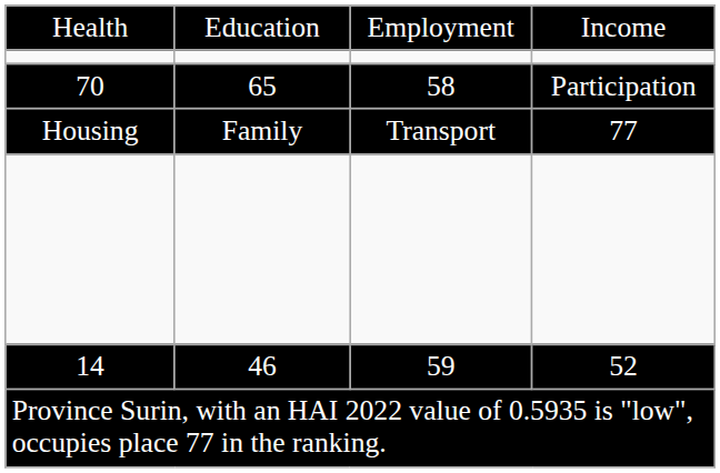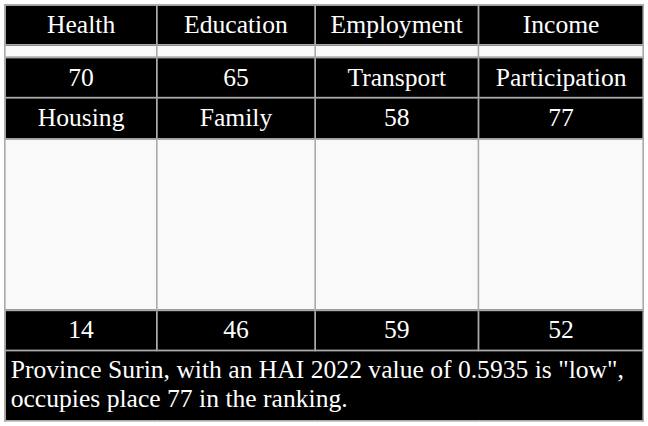 <table class="wikitable floatright" style="width:400px;">
 <tr>
 <td style="text-align:center; width:100px; background:black; color:white;">Health</td>
 <td style="text-align:center; width:100px; background:black; color:white;">Education</td>
 <td style="text-align:center; width:100px; background:black; color:white;">Employment</td>
 <td style="text-align:center; width:100px; background:black; color:white;">Income</td>
 </tr>
 <tr>
 <td></td>
 <td></td>
 <td></td>
 <td></td>
 </tr>
 <tr>
 <td style="text-align:center; background:black; color:white;">70</td>
 <td style="text-align:center; background:black; color:white;">65</td>
-<td style="text-align:center; background:black; color:white;">58</td>
+<td style="text-align:center; background:black; color:white;">Transport</td>
 <td style="text-align:center; background:black; color:white;">Participation</td>
 </tr>
 <tr>
 <td style="text-align:center; background:black; color:white;">Housing</td>
 <td style="text-align:center; background:black; color:white;">Family</td>
-<td style="text-align:center; background:black; color:white;">Transport</td>
+<td style="text-align:center; background:black; color:white;">58</td>
 <td style="text-align:center; background:black; color:white;">77</td>
 </tr>
 <tr>
 <td style="height:100px;"></td>
 <td></td>
 <td></td>
 <td></td>
 </tr>
 <tr>
 <td style="text-align:center; background:black; color:white;">14</td>
 <td style="text-align:center; background:black; color:white;">46</td>
 <td style="text-align:center; background:black; color:white;">59</td>
 <td style="text-align:center; background:black; color:white;">52</td>
 </tr>
 <tr>
 <td colspan="4"; style="background:black; color:white;">Province Surin, with an HAI 2022 value of 0.5935 is "low", occupies place 77 in the ranking.</td>
 </tr>
 </table>
